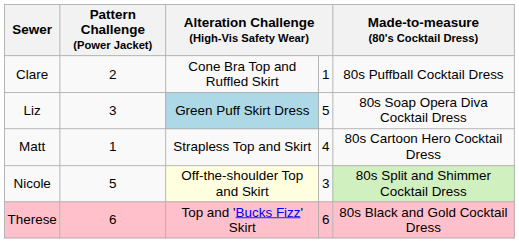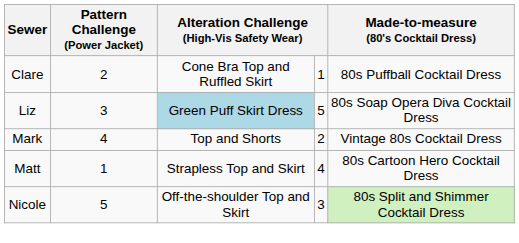 <table class="wikitable" style="text-align:center;">
 <tr>
 <th>Sewer</th>
 <th>Pattern Challenge<br><small>(Power Jacket)</small></th>
 <th Colspan=2>Alteration Challenge<br><small>(High-Vis Safety Wear)</small></th>
 <th>Made-to-measure<br><small>(80's Cocktail Dress)</small></th>
 </tr>
 <tr>
 <td>Clare</td>
 <td>2</td>
 <td>Cone Bra Top and Ruffled Skirt</td>
 <td>1</td>
 <td>80s Puffball Cocktail Dress</td>
 </tr>
 <tr>
 <td>Liz</td>
 <td>3</td>
 <td style="background: lightblue;">Green Puff Skirt Dress</td>
 <td>5</td>
 <td>80s Soap Opera Diva Cocktail Dress</td>
 </tr>
 <tr>
+<td>Mark</td>
+<td>4</td>
+<td>Top and Shorts</td>
+<td>2</td>
+<td>Vintage 80s Cocktail Dress</td>
+</tr>
+<tr>
 <td>Matt</td>
 <td>1</td>
 <td>Strapless Top and Skirt</td>
 <td>4</td>
 <td>80s Cartoon Hero Cocktail Dress</td>
 </tr>
 <tr>
 <td>Nicole</td>
 <td>5</td>
-<td style="background: lightyellow;">Off-the-shoulder Top and Skirt</td>
+<td>Off-the-shoulder Top and Skirt</td>
 <td>3</td>
 <td style="background:#d0f0c0">80s Split and Shimmer Cocktail Dress</td>
 </tr>
-<tr style="background:pink">
-<td>Therese</td>
-<td>6</td>
-<td>Top and '<a href='#'>Bucks Fizz</a>' Skirt</td>
-<td>6</td>
-<td>80s Black and Gold Cocktail Dress</td>
-</tr>
 </table>
